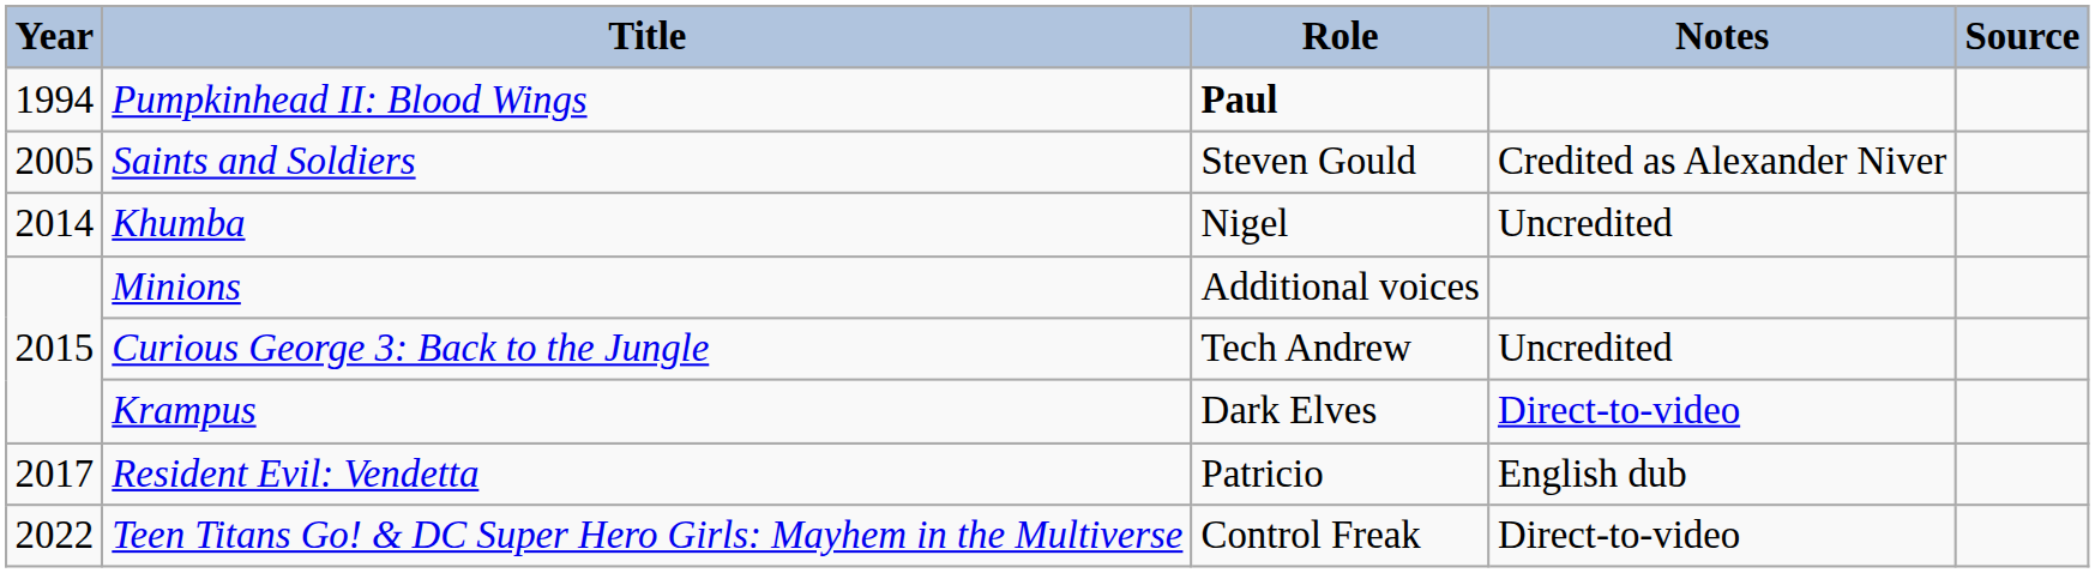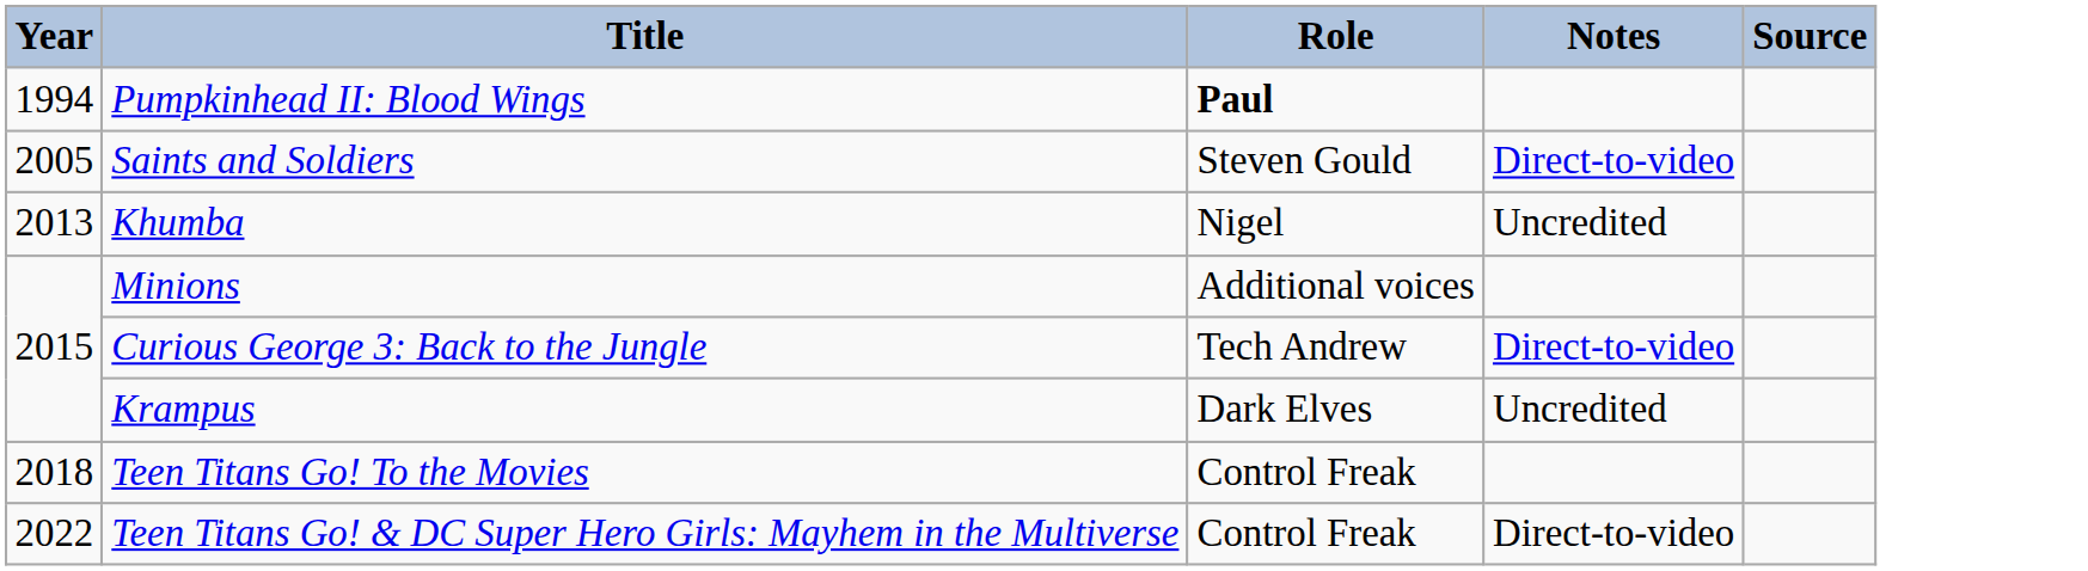 <table class="wikitable sortable plainrowheaders" style="width=95%;  font-size: 100%;">
 <tr>
 <th style="background:#b0c4de;">Year</th>
 <th style="background:#b0c4de;">Title</th>
 <th style="background:#b0c4de;">Role</th>
 <th style="background:#b0c4de;" class="unsortable">Notes</th>
 <th style="background:#b0c4de;" class="unsortable">Source</th>
 </tr>
 <tr>
 <td>1994</td>
 <td><em><a href='#'>Pumpkinhead II: Blood Wings</a></em></td>
 <td><strong>Paul</strong></td>
 <td></td>
 <td></td>
 </tr>
 <tr>
 <td>2005</td>
 <td><em><a href='#'>Saints and Soldiers</a></em></td>
 <td>Steven Gould</td>
-<td>Credited as Alexander Niver</td>
+<td><a href='#'>Direct-to-video</a></td>
 <td></td>
 </tr>
 <tr>
-<td>2014</td>
+<td>2013</td>
 <td><em><a href='#'>Khumba</a></em></td>
 <td>Nigel</td>
 <td>Uncredited</td>
 <td></td>
 </tr>
 <tr>
 <td rowspan=3>2015</td>
 <td><em><a href='#'>Minions</a></em></td>
 <td>Additional voices</td>
 <td></td>
 <td></td>
 </tr>
 <tr>
 <td><em><a href='#'>Curious George 3: Back to the Jungle</a></em></td>
 <td>Tech Andrew</td>
-<td>Uncredited</td>
+<td><a href='#'>Direct-to-video</a></td>
 <td></td>
 </tr>
 <tr>
 <td><em><a href='#'>Krampus</a></em></td>
 <td>Dark Elves</td>
-<td><a href='#'>Direct-to-video</a></td>
+<td>Uncredited</td>
 <td></td>
 </tr>
 <tr>
-<td>2017</td>
-<td><em><a href='#'>Resident Evil: Vendetta</a></em></td>
-<td>Patricio</td>
-<td>English dub</td>
+<td>2018</td>
+<td><em><a href='#'>Teen Titans Go! To the Movies</a></em></td>
+<td>Control Freak</td>
+<td></td>
 <td></td>
 </tr>
 <tr>
 <td>2022</td>
 <td><em><a href='#'>Teen Titans Go! & DC Super Hero Girls: Mayhem in the Multiverse</a></em></td>
 <td>Control Freak</td>
 <td>Direct-to-video</td>
 <td></td>
 </tr>
 </table>
